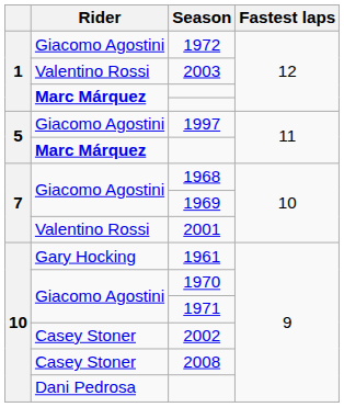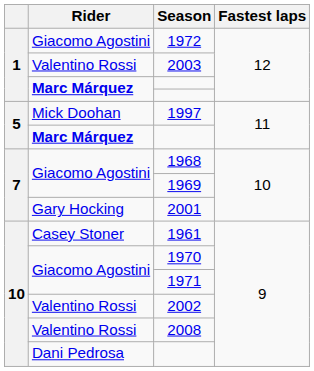 <table class="wikitable" style="text-align:center">
 <tr>
 <th></th>
 <th>Rider</th>
 <th>Season</th>
 <th>Fastest laps</th>
 </tr>
 <tr>
 <th rowspan=4>1</th>
 <td align=left> <a href='#'>Giacomo Agostini</a></td>
 <td><a href='#'>1972</a></td>
 <td rowspan=4>12</td>
 </tr>
 <tr>
 <td align=left> <a href='#'>Valentino Rossi</a></td>
 <td><a href='#'>2003</a></td>
 </tr>
 <tr>
 <td style="text-align:left;" rowspan="2"> <strong><a href='#'>Marc Márquez</a></strong></td>
 <td></td>
 </tr>
 <tr>
 <td></td>
 </tr>
 <tr>
 <th rowspan=2>5</th>
-<td align=left> <a href='#'>Giacomo Agostini</a></td>
+<td align=left> <a href='#'>Mick Doohan</a></td>
 <td><a href='#'>1997</a></td>
 <td rowspan=2>11</td>
 </tr>
 <tr>
 <td align=left> <strong><a href='#'>Marc Márquez</a></strong></td>
 <td></td>
 </tr>
 <tr>
 <th rowspan=3>7</th>
 <td style="text-align:left;" rowspan="2"> <a href='#'>Giacomo Agostini</a></td>
 <td><a href='#'>1968</a></td>
 <td rowspan=3>10</td>
 </tr>
 <tr>
 <td><a href='#'>1969</a></td>
 </tr>
 <tr>
-<td align=left> <a href='#'>Valentino Rossi</a></td>
+<td align=left>  <a href='#'>Gary Hocking</a></td>
 <td><a href='#'>2001</a></td>
 </tr>
 <tr>
 <th rowspan=6>10</th>
-<td align=left>  <a href='#'>Gary Hocking</a></td>
+<td align=left> <a href='#'>Casey Stoner</a></td>
 <td><a href='#'>1961</a></td>
 <td rowspan=6>9</td>
 </tr>
 <tr>
 <td style="text-align:left;" rowspan="2"> <a href='#'>Giacomo Agostini</a></td>
 <td><a href='#'>1970</a></td>
 </tr>
 <tr>
 <td><a href='#'>1971</a></td>
 </tr>
 <tr>
-<td align=left> <a href='#'>Casey Stoner</a></td>
+<td align=left> <a href='#'>Valentino Rossi</a></td>
 <td><a href='#'>2002</a></td>
 </tr>
 <tr>
-<td align=left> <a href='#'>Casey Stoner</a></td>
+<td align=left> <a href='#'>Valentino Rossi</a></td>
 <td><a href='#'>2008</a></td>
 </tr>
 <tr>
 <td align=left> <a href='#'>Dani Pedrosa</a></td>
 <td></td>
 </tr>
 </table>
